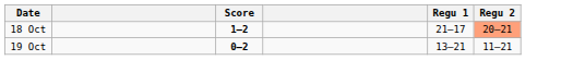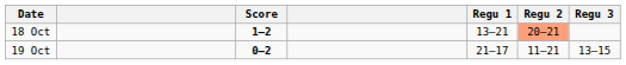 <table class="wikitable" style="text-align: center; font-size:90% ">
 <tr>
 <th width="50">Date</th>
 <th align="right" width="190"></th>
 <th width="50">Score</th>
 <th align="left" width="190"></th>
 <th width="50">Regu 1</th>
 <th width="50">Regu 2</th>
+<th width="50">Regu 3</th>
 </tr>
 <tr>
 <td>18 Oct</td>
 <td align=right></td>
 <td align=center><strong>1–2</strong></td>
 <td align=left><strong></strong></td>
-<td>21–17</td>
+<td>13–21</td>
 <td style="background: lightsalmon;">20–21</td>
+<td></td>
 </tr>
 <tr>
 <td>19 Oct</td>
 <td align=right></td>
 <td align=center><strong>0–2</strong></td>
 <td align=left><strong></strong></td>
-<td>13–21</td>
+<td>21–17</td>
 <td>11–21</td>
+<td>13–15</td>
 </tr>
 </table>
